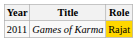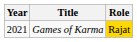 <table class="sortable wikitable">
 <tr>
 <th>Year</th>
 <th>Title</th>
 <th>Role</th>
 </tr>
 <tr>
-<td>2011</td>
+<td>2021</td>
 <td><em>Games of Karma </em></td>
 <td style="background: gold;">Rajat</td>
 </tr>
 </table>
